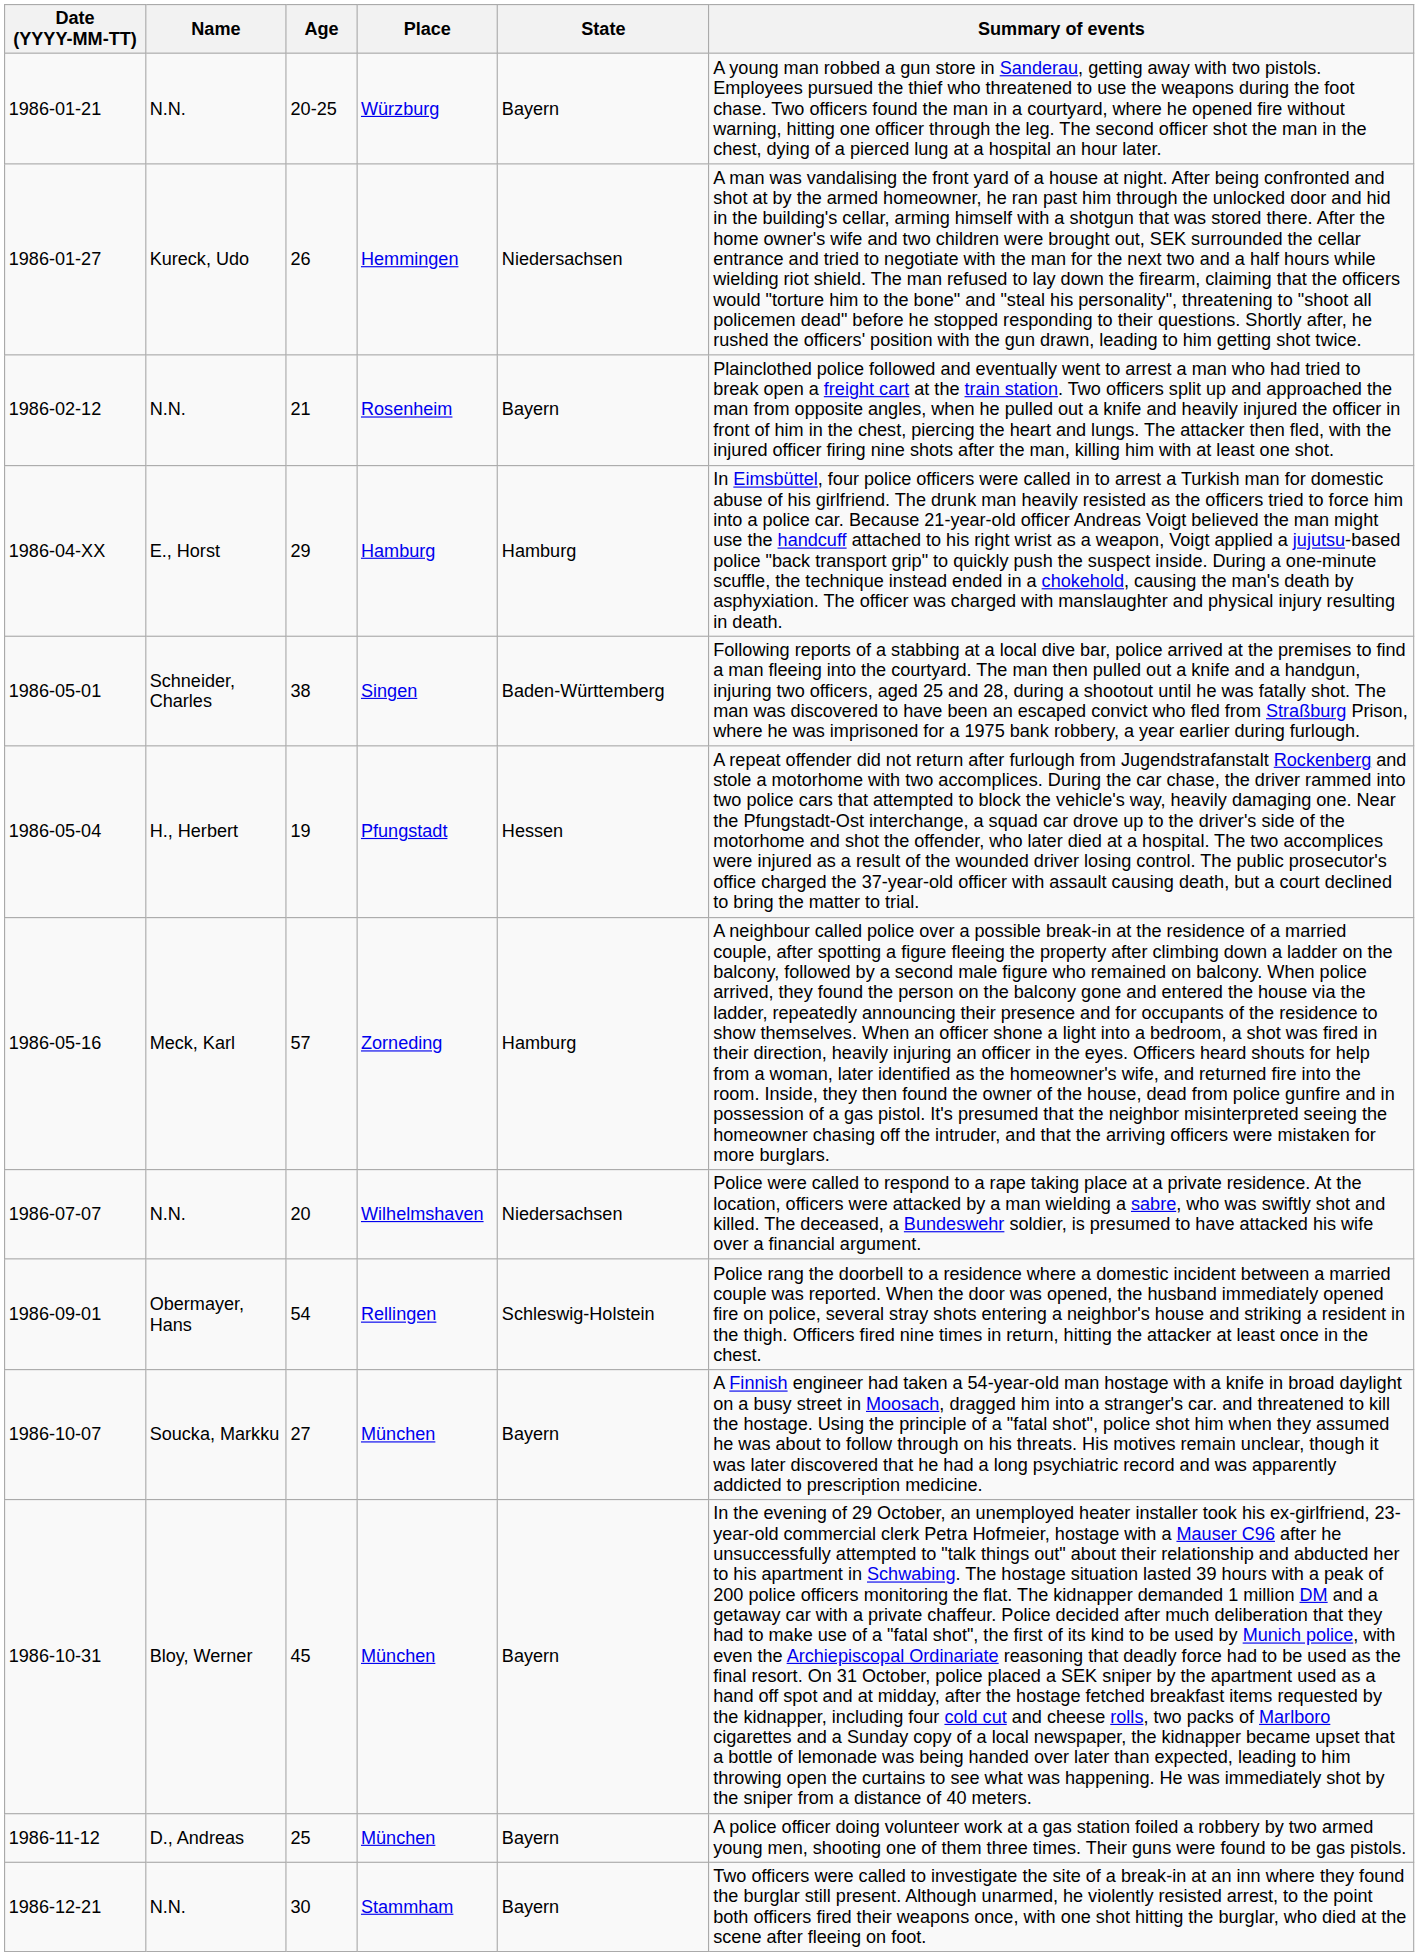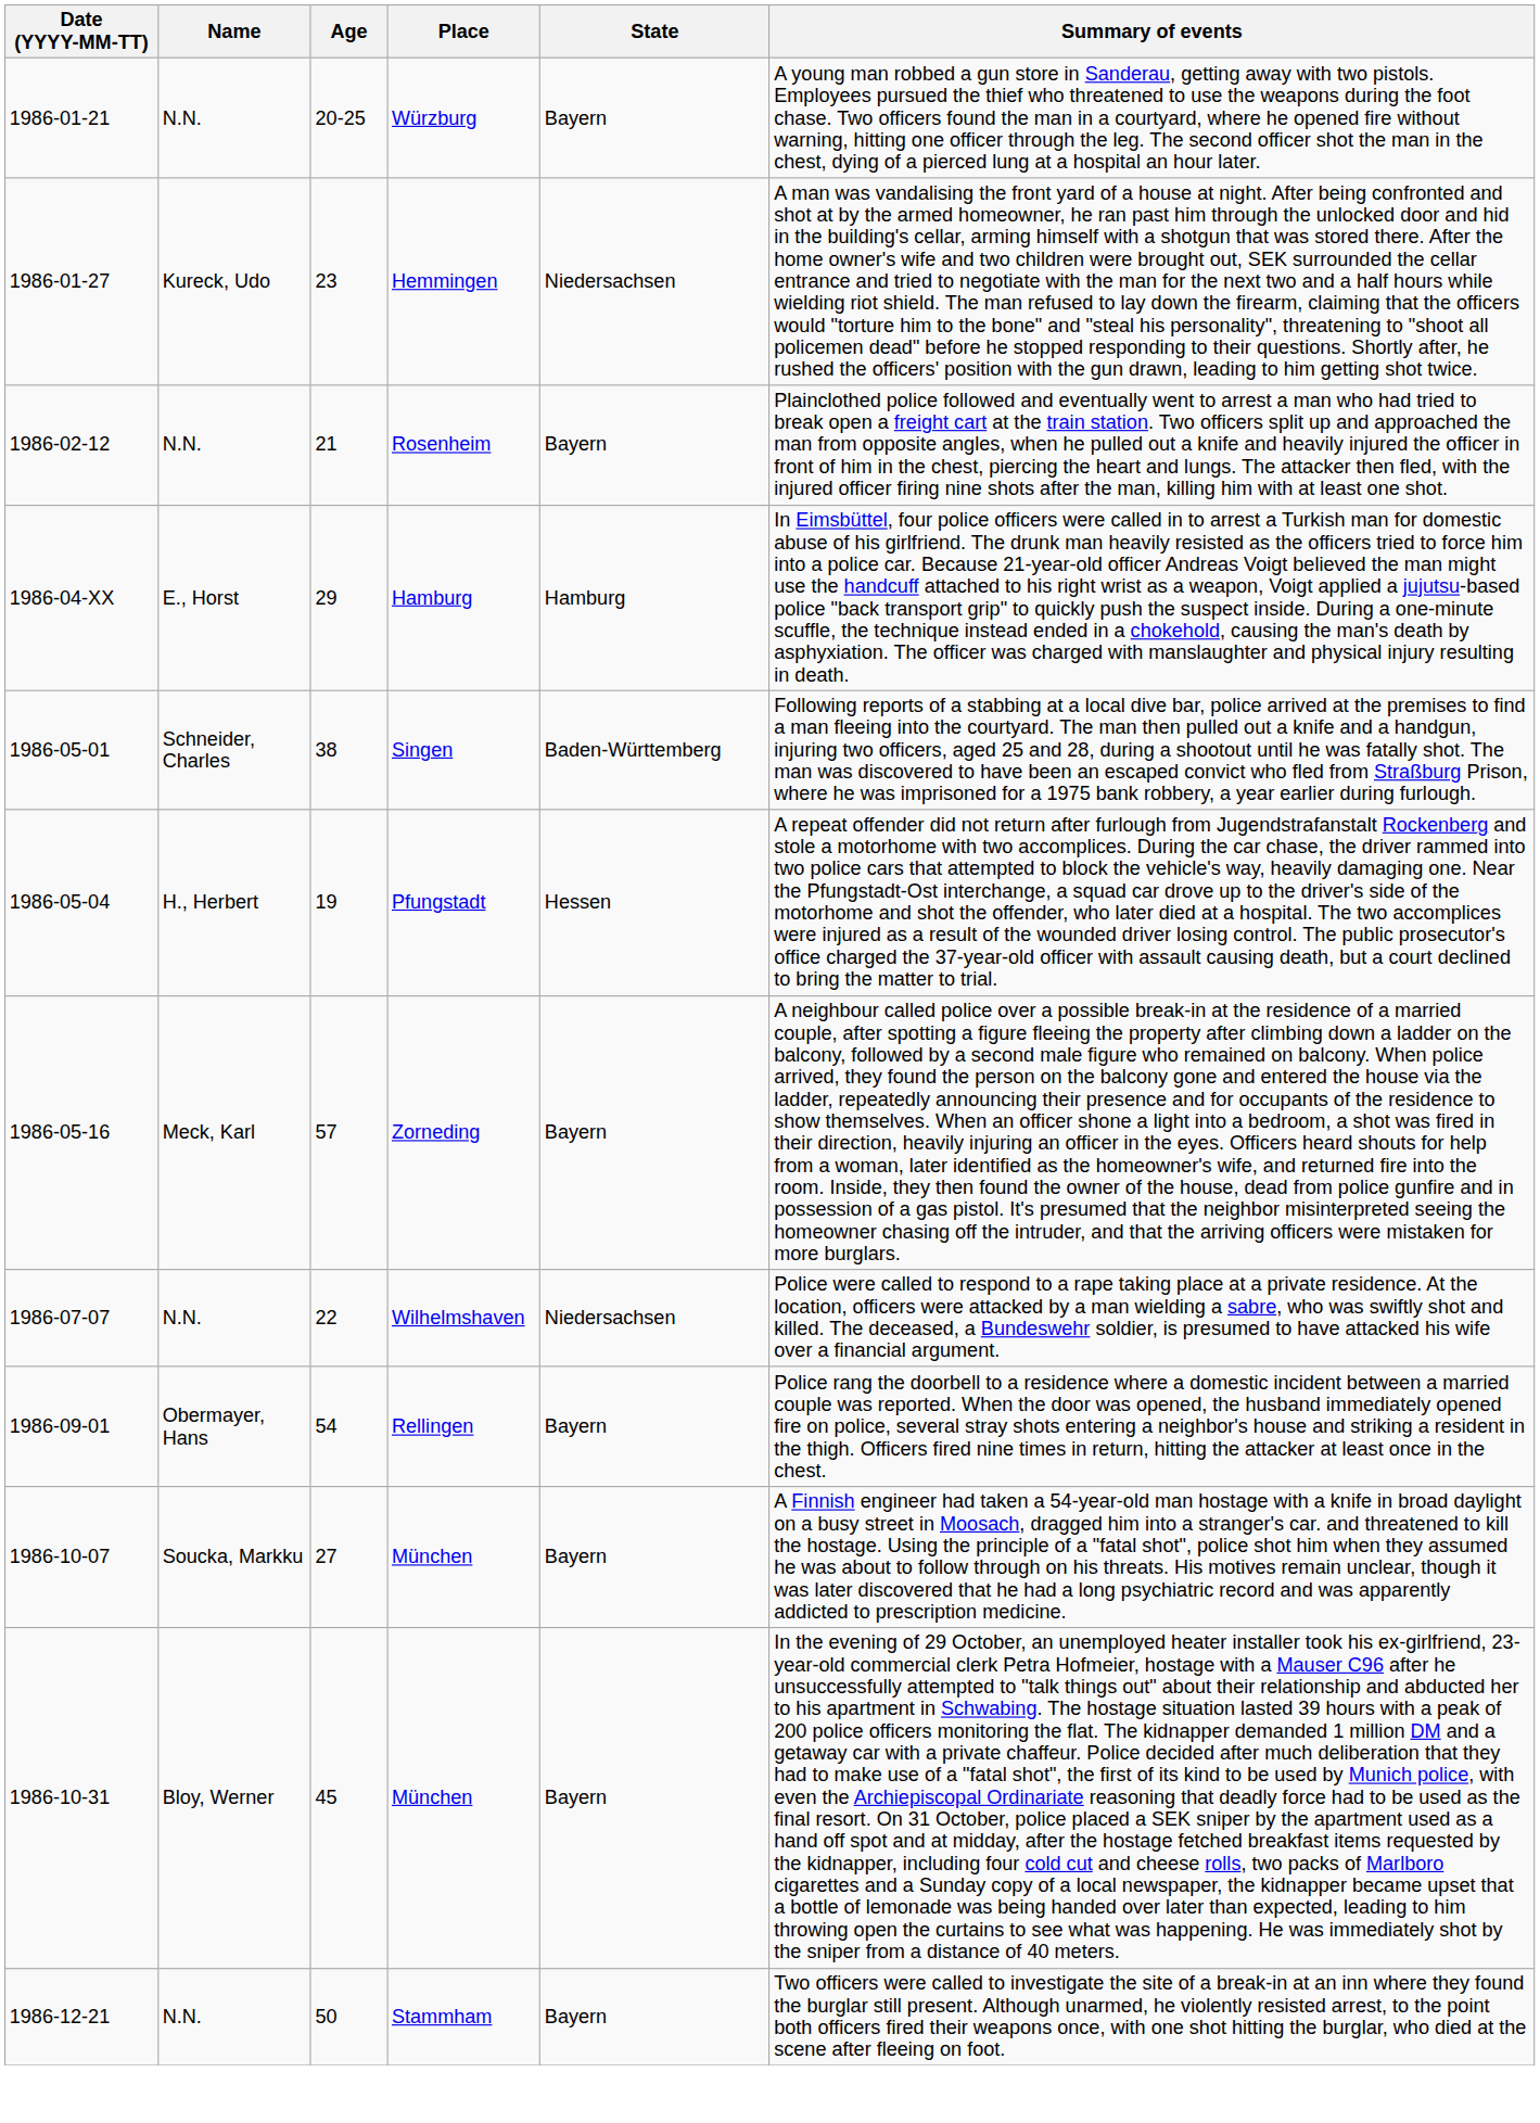 <table class="wikitable sortable static-row-numbers static-row-header-text">
 <tr>
 <th style="width:10%;">Date<br>(YYYY-MM-TT)</th>
 <th style="width:10%;">Name</th>
 <th style="width:5%;">Age</th>
 <th style="width:10%;">Place</th>
 <th style="width:15%;">State</th>
 <th style="width:50%;">Summary of events</th>
 </tr>
 <tr>
 <td>1986-01-21</td>
 <td>N.N.</td>
 <td>20-25</td>
 <td><a href='#'>Würzburg</a></td>
 <td>Bayern</td>
 <td>A young man robbed a gun store in <a href='#'>Sanderau</a>, getting away with two pistols. Employees pursued the thief who threatened to use the weapons during the foot chase. Two officers found the man in a courtyard, where he opened fire without warning, hitting one officer through the leg. The second officer shot the man in the chest, dying of a pierced lung at a hospital an hour later.</td>
 </tr>
 <tr>
 <td>1986-01-27</td>
 <td>Kureck, Udo</td>
-<td>26</td>
+<td>23</td>
 <td><a href='#'>Hemmingen</a></td>
 <td>Niedersachsen</td>
 <td>A man was vandalising the front yard of a house at night. After being confronted and shot at by the armed homeowner, he ran past him through the unlocked door and hid in the building's cellar, arming himself with a shotgun that was stored there. After the home owner's wife and two children were brought out, SEK surrounded the cellar entrance and tried to negotiate with the man for the next two and a half hours while wielding riot shield. The man refused to lay down the firearm, claiming that the officers would "torture him to the bone" and "steal his personality", threatening to "shoot all policemen dead" before he stopped responding to their questions. Shortly after, he rushed the officers' position with the gun drawn, leading to him getting shot twice.</td>
 </tr>
 <tr>
 <td>1986-02-12</td>
 <td>N.N.</td>
 <td>21</td>
 <td><a href='#'>Rosenheim</a></td>
 <td>Bayern</td>
 <td>Plainclothed police followed and eventually went to arrest a man who had tried to break open a <a href='#'>freight cart</a> at the <a href='#'>train station</a>. Two officers split up and approached the man from opposite angles, when he pulled out a knife and heavily injured the officer in front of him in the chest, piercing the heart and lungs. The attacker then fled, with the injured officer firing nine shots after the man, killing him with at least one shot.</td>
 </tr>
 <tr>
 <td>1986-04-XX</td>
 <td>E., Horst</td>
 <td>29</td>
 <td><a href='#'>Hamburg</a></td>
 <td>Hamburg</td>
 <td>In <a href='#'>Eimsbüttel</a>, four police officers were called in to arrest a Turkish man for domestic abuse of his girlfriend. The drunk man heavily resisted as the officers tried to force him into a police car. Because 21-year-old officer Andreas Voigt believed the man might use the <a href='#'>handcuff</a> attached to his right wrist as a weapon, Voigt applied a <a href='#'>jujutsu</a>-based police "back transport grip" to quickly push the suspect inside. During a one-minute scuffle, the technique instead ended in a <a href='#'>chokehold</a>, causing the man's death by asphyxiation. The officer was charged with manslaughter and physical injury resulting in death.</td>
 </tr>
 <tr>
 <td>1986-05-01</td>
 <td>Schneider, Charles</td>
 <td>38</td>
 <td><a href='#'>Singen</a></td>
 <td>Baden-Württemberg</td>
 <td>Following reports of a stabbing at a local dive bar, police arrived at the premises to find a man fleeing into the courtyard. The man then pulled out a knife and a handgun, injuring two officers, aged 25 and 28, during a shootout until he was fatally shot. The man was discovered to have been an escaped convict who fled from <a href='#'>Straßburg</a> Prison, where he was imprisoned for a 1975 bank robbery, a year earlier during furlough.</td>
 </tr>
 <tr>
 <td>1986-05-04</td>
 <td>H., Herbert</td>
 <td>19</td>
 <td><a href='#'>Pfungstadt</a></td>
 <td>Hessen</td>
 <td>A repeat offender did not return after furlough from Jugendstrafanstalt <a href='#'>Rockenberg</a> and stole a motorhome with two accomplices. During the car chase, the driver rammed into two police cars that attempted to block the vehicle's way, heavily damaging one. Near the Pfungstadt-Ost interchange, a squad car drove up to the driver's side of the motorhome and shot the offender, who later died at a hospital. The two accomplices were injured as a result of the wounded driver losing control. The public prosecutor's office charged the 37-year-old officer with assault causing death, but a court declined to bring the matter to trial.</td>
 </tr>
 <tr>
 <td>1986-05-16</td>
 <td>Meck, Karl</td>
 <td>57</td>
 <td><a href='#'>Zorneding</a></td>
-<td>Hamburg</td>
+<td>Bayern</td>
 <td>A neighbour called police over a possible break-in at the residence of a married couple, after spotting a figure fleeing the property after climbing down a ladder on the balcony, followed by a second male figure who remained on balcony. When police arrived, they found the person on the balcony gone and entered the house via the ladder, repeatedly announcing their presence and for occupants of the residence to show themselves. When an officer shone a light into a bedroom, a shot was fired in their direction, heavily injuring an officer in the eyes. Officers heard shouts for help from a woman, later identified as the homeowner's wife, and returned fire into the room. Inside, they then found the owner of the house, dead from police gunfire and in possession of a gas pistol. It's presumed that the neighbor misinterpreted seeing the homeowner chasing off the intruder, and that the arriving officers were mistaken for more burglars. </td>
 </tr>
 <tr>
 <td>1986-07-07</td>
 <td>N.N.</td>
-<td>20</td>
+<td>22</td>
 <td><a href='#'>Wilhelmshaven</a></td>
 <td>Niedersachsen</td>
 <td>Police were called to respond to a rape taking place at a private residence. At the location, officers were attacked by a man wielding a <a href='#'>sabre</a>, who was swiftly shot and killed. The deceased, a <a href='#'>Bundeswehr</a> soldier, is presumed to have attacked his wife over a financial argument.</td>
 </tr>
 <tr>
 <td>1986-09-01</td>
 <td>Obermayer, Hans</td>
 <td>54</td>
 <td><a href='#'>Rellingen</a></td>
-<td>Schleswig-Holstein</td>
+<td>Bayern</td>
 <td>Police rang the doorbell to a residence where a domestic incident between a married couple was reported. When the door was opened, the husband immediately opened fire on police, several stray shots entering a neighbor's house and striking a resident in the thigh. Officers fired nine times in return, hitting the attacker at least once in the chest.</td>
 </tr>
 <tr>
 <td>1986-10-07</td>
 <td Markku Soucka>Soucka, Markku</td>
 <td>27</td>
 <td><a href='#'>München</a></td>
 <td>Bayern</td>
 <td>A <a href='#'>Finnish</a> engineer had taken a 54-year-old man hostage with a knife in broad daylight on a busy street in <a href='#'>Moosach</a>, dragged him into a stranger's car. and threatened to kill the hostage. Using the principle of a "fatal shot", police shot him when they assumed he was about to follow through on his threats. His motives remain unclear, though it was later discovered that he had a long psychiatric record and was apparently addicted to prescription medicine.</td>
 </tr>
 <tr>
 <td>1986-10-31</td>
 <td>Bloy, Werner</td>
 <td>45</td>
 <td><a href='#'>München</a></td>
 <td>Bayern</td>
 <td>In the evening of 29 October, an unemployed heater installer took his ex-girlfriend, 23-year-old commercial clerk Petra Hofmeier, hostage with a <a href='#'>Mauser C96</a> after he unsuccessfully attempted to "talk things out" about their relationship and abducted her to his apartment in <a href='#'>Schwabing</a>. The hostage situation lasted 39 hours with a peak of 200 police officers monitoring the flat. The kidnapper demanded 1 million <a href='#'>DM</a> and a getaway car with a private chaffeur. Police decided after much deliberation that they had to make use of a "fatal shot", the first of its kind to be used by <a href='#'>Munich police</a>, with even the <a href='#'>Archiepiscopal Ordinariate</a> reasoning that deadly force had to be used as the final resort. On 31 October, police placed a SEK sniper by the apartment used as a hand off spot and at midday, after the hostage fetched breakfast items requested by the kidnapper, including four <a href='#'>cold cut</a> and cheese <a href='#'>rolls</a>, two packs of <a href='#'>Marlboro</a> cigarettes and a Sunday copy of a local newspaper, the kidnapper became upset that a bottle of lemonade was being handed over later than expected, leading to him throwing open the curtains to see what was happening. He was immediately shot by the sniper from a distance of 40 meters.</td>
 </tr>
 <tr>
-<td>1986-11-12</td>
-<td>D., Andreas</td>
-<td>25</td>
-<td><a href='#'>München</a></td>
-<td>Bayern</td>
-<td>A police officer doing volunteer work at a gas station foiled a robbery by two armed young men, shooting one of them three times. Their guns were found to be gas pistols.</td>
-</tr>
-<tr>
 <td>1986-12-21</td>
 <td>N.N.</td>
-<td>30</td>
+<td>50</td>
 <td><a href='#'>Stammham</a></td>
 <td>Bayern</td>
 <td>Two officers were called to investigate the site of a break-in at an inn where they found the burglar still present. Although unarmed, he violently resisted arrest, to the point both officers fired their weapons once, with one shot hitting the burglar, who died at the scene after fleeing on foot.</td>
 </tr>
 </table>
